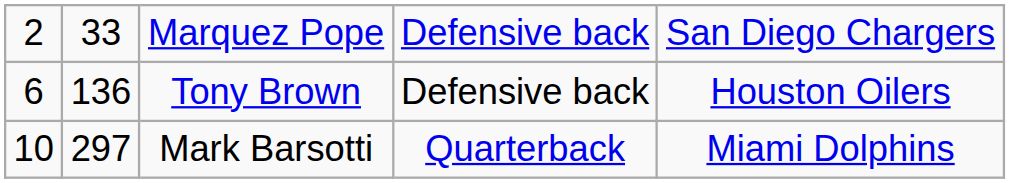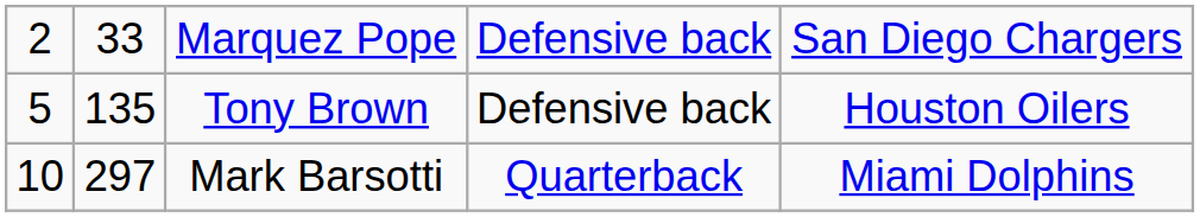 <table class="wikitable" style="text-align:center">
 <tr>
 <td>2</td>
 <td>33</td>
 <td><a href='#'>Marquez Pope</a></td>
 <td><a href='#'>Defensive back</a></td>
 <td><a href='#'>San Diego Chargers</a></td>
 </tr>
 <tr>
-<td>6</td>
-<td>136</td>
+<td>5</td>
+<td>135</td>
 <td><a href='#'>Tony Brown</a></td>
 <td>Defensive back</td>
 <td><a href='#'>Houston Oilers</a></td>
 </tr>
 <tr>
 <td>10</td>
 <td>297</td>
 <td>Mark Barsotti</td>
 <td><a href='#'>Quarterback</a></td>
 <td><a href='#'>Miami Dolphins</a></td>
 </tr>
 </table>
